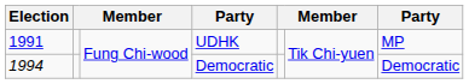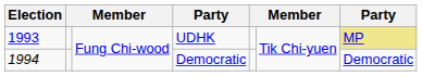 <table class="wikitable">
 <tr>
 <th>Election</th>
 <th colspan="2">Member</th>
 <th>Party</th>
 <th colspan="2">Member</th>
 <th>Party</th>
 </tr>
 <tr>
-<td><a href='#'>1991</a></td>
+<td><a href='#'>1993</a></td>
 <td bgcolor=></td>
 <td rowspan="2"><a href='#'>Fung Chi-wood</a></td>
 <td><a href='#'>UDHK</a></td>
 <td bgcolor=></td>
 <td rowspan="2"><a href='#'>Tik Chi-yuen</a></td>
-<td><a href='#'>MP</a></td>
+<td style="background: khaki;"><a href='#'>MP</a></td>
 </tr>
 <tr>
 <td><em>1994</em></td>
 <td bgcolor=></td>
 <td><a href='#'>Democratic</a></td>
 <td bgcolor=></td>
 <td><a href='#'>Democratic</a></td>
 </tr>
 </table>
